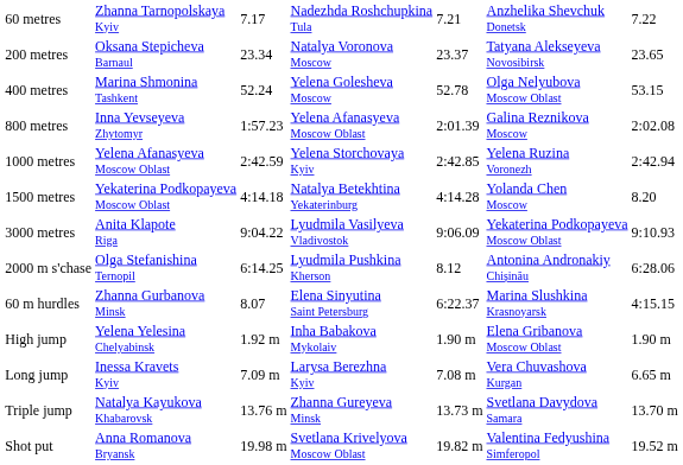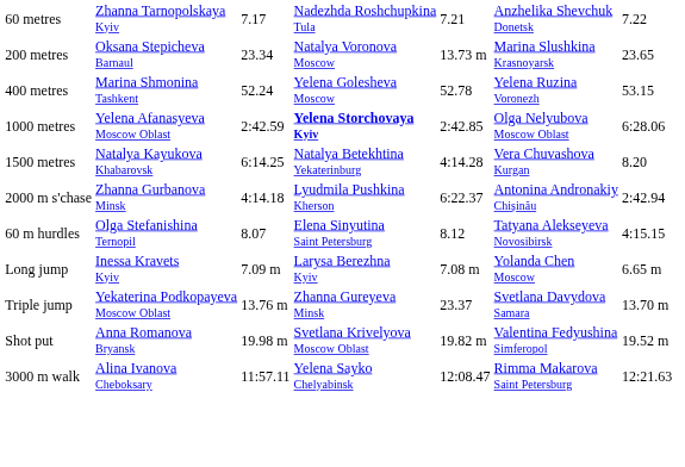 <table>
 <tr>
 <td>60 metres</td>
 <td><a href='#'>Zhanna Tarnopolskaya</a><br><small> <a href='#'>Kyiv</a></small></td>
 <td>7.17</td>
 <td><a href='#'>Nadezhda Roshchupkina</a><br><small> <a href='#'>Tula</a></small></td>
 <td>7.21</td>
 <td><a href='#'>Anzhelika Shevchuk</a><br><small> <a href='#'>Donetsk</a></small></td>
 <td>7.22</td>
 </tr>
 <tr>
 <td>200 metres</td>
 <td><a href='#'>Oksana Stepicheva</a><br><small> <a href='#'>Barnaul</a></small></td>
 <td>23.34</td>
 <td><a href='#'>Natalya Voronova</a><br><small> <a href='#'>Moscow</a></small></td>
-<td>23.37</td>
-<td><a href='#'>Tatyana Alekseyeva</a><br><small> <a href='#'>Novosibirsk</a></small></td>
+<td>13.73 m</td>
+<td><a href='#'>Marina Slushkina</a><br><small> <a href='#'>Krasnoyarsk</a></small></td>
 <td>23.65</td>
 </tr>
 <tr>
 <td>400 metres</td>
 <td><a href='#'>Marina Shmonina</a><br><small> <a href='#'>Tashkent</a></small></td>
 <td>52.24</td>
 <td><a href='#'>Yelena Golesheva</a><br><small> <a href='#'>Moscow</a></small></td>
 <td>52.78</td>
-<td><a href='#'>Olga Nelyubova</a><br><small> <a href='#'>Moscow Oblast</a></small></td>
+<td><a href='#'>Yelena Ruzina</a><br><small> <a href='#'>Voronezh</a></small></td>
 <td>53.15</td>
-</tr>
-<tr>
-<td>800 metres</td>
-<td><a href='#'>Inna Yevseyeva</a><br><small> <a href='#'>Zhytomyr</a></small></td>
-<td>1:57.23</td>
-<td><a href='#'>Yelena Afanasyeva</a><br><small> <a href='#'>Moscow Oblast</a></small></td>
-<td>2:01.39</td>
-<td><a href='#'>Galina Reznikova</a><br><small> <a href='#'>Moscow</a></small></td>
-<td>2:02.08</td>
 </tr>
 <tr>
 <td>1000 metres</td>
 <td><a href='#'>Yelena Afanasyeva</a><br><small> <a href='#'>Moscow Oblast</a></small></td>
 <td>2:42.59</td>
-<td><a href='#'>Yelena Storchovaya</a><br><small> <a href='#'>Kyiv</a></small></td>
+<td><strong><a href='#'>Yelena Storchovaya</a><br><small> <a href='#'>Kyiv</a></small></strong></td>
 <td>2:42.85</td>
-<td><a href='#'>Yelena Ruzina</a><br><small> <a href='#'>Voronezh</a></small></td>
+<td><a href='#'>Olga Nelyubova</a><br><small> <a href='#'>Moscow Oblast</a></small></td>
+<td>6:28.06</td>
+</tr>
+<tr>
+<td>1500 metres</td>
+<td><a href='#'>Natalya Kayukova</a><br><small> <a href='#'>Khabarovsk</a></small></td>
+<td>6:14.25</td>
+<td><a href='#'>Natalya Betekhtina</a><br><small> <a href='#'>Yekaterinburg</a></small></td>
+<td>4:14.28</td>
+<td><a href='#'>Vera Chuvashova</a><br><small> <a href='#'>Kurgan</a></small></td>
+<td>8.20</td>
+</tr>
+<tr>
+<td>2000 m s'chase</td>
+<td><a href='#'>Zhanna Gurbanova</a><br><small> <a href='#'>Minsk</a></small></td>
+<td>4:14.18</td>
+<td><a href='#'>Lyudmila Pushkina</a><br><small> <a href='#'>Kherson</a></small></td>
+<td>6:22.37</td>
+<td><a href='#'>Antonina Andronakiy</a><br><small> <a href='#'>Chișinău</a></small></td>
 <td>2:42.94</td>
 </tr>
 <tr>
-<td>1500 metres</td>
-<td><a href='#'>Yekaterina Podkopayeva</a><br><small> <a href='#'>Moscow Oblast</a></small></td>
-<td>4:14.18</td>
-<td><a href='#'>Natalya Betekhtina</a><br><small> <a href='#'>Yekaterinburg</a></small></td>
-<td>4:14.28</td>
-<td><a href='#'>Yolanda Chen</a><br><small> <a href='#'>Moscow</a></small></td>
-<td>8.20</td>
-</tr>
-<tr>
-<td>3000 metres</td>
-<td><a href='#'>Anita Klapote</a><br><small> <a href='#'>Riga</a></small></td>
-<td>9:04.22</td>
-<td><a href='#'>Lyudmila Vasilyeva</a><br><small> <a href='#'>Vladivostok</a></small></td>
-<td>9:06.09</td>
-<td><a href='#'>Yekaterina Podkopayeva</a><br><small> <a href='#'>Moscow Oblast</a></small></td>
-<td>9:10.93</td>
-</tr>
-<tr>
-<td>2000 m s'chase</td>
+<td>60 m hurdles</td>
 <td><a href='#'>Olga Stefanishina</a><br><small> <a href='#'>Ternopil</a></small></td>
-<td>6:14.25</td>
-<td><a href='#'>Lyudmila Pushkina</a><br><small> <a href='#'>Kherson</a></small></td>
-<td>8.12</td>
-<td><a href='#'>Antonina Andronakiy</a><br><small> <a href='#'>Chișinău</a></small></td>
-<td>6:28.06</td>
-</tr>
-<tr>
-<td>60 m hurdles</td>
-<td><a href='#'>Zhanna Gurbanova</a><br><small> <a href='#'>Minsk</a></small></td>
 <td>8.07</td>
 <td><a href='#'>Elena Sinyutina</a><br><small> <a href='#'>Saint Petersburg</a></small></td>
-<td>6:22.37</td>
-<td><a href='#'>Marina Slushkina</a><br><small> <a href='#'>Krasnoyarsk</a></small></td>
+<td>8.12</td>
+<td><a href='#'>Tatyana Alekseyeva</a><br><small> <a href='#'>Novosibirsk</a></small></td>
 <td>4:15.15</td>
-</tr>
-<tr>
-<td>High jump</td>
-<td><a href='#'>Yelena Yelesina</a><br><small> <a href='#'>Chelyabinsk</a></small></td>
-<td>1.92 m</td>
-<td><a href='#'>Inha Babakova</a><br><small> <a href='#'>Mykolaiv</a></small></td>
-<td>1.90 m</td>
-<td><a href='#'>Elena Gribanova</a><br><small> <a href='#'>Moscow Oblast</a></small></td>
-<td>1.90 m</td>
 </tr>
 <tr>
 <td>Long jump</td>
 <td><a href='#'>Inessa Kravets</a><br><small> <a href='#'>Kyiv</a></small></td>
 <td>7.09 m</td>
 <td><a href='#'>Larysa Berezhna</a><br><small> <a href='#'>Kyiv</a></small></td>
 <td>7.08 m</td>
-<td><a href='#'>Vera Chuvashova</a><br><small> <a href='#'>Kurgan</a></small></td>
+<td><a href='#'>Yolanda Chen</a><br><small> <a href='#'>Moscow</a></small></td>
 <td>6.65 m</td>
 </tr>
 <tr>
 <td>Triple jump</td>
-<td><a href='#'>Natalya Kayukova</a><br><small> <a href='#'>Khabarovsk</a></small></td>
+<td><a href='#'>Yekaterina Podkopayeva</a><br><small> <a href='#'>Moscow Oblast</a></small></td>
 <td>13.76 m</td>
 <td><a href='#'>Zhanna Gureyeva</a><br><small> <a href='#'>Minsk</a></small></td>
-<td>13.73 m</td>
+<td>23.37</td>
 <td><a href='#'>Svetlana Davydova</a><br><small> <a href='#'>Samara</a></small></td>
 <td>13.70 m</td>
 </tr>
 <tr>
 <td>Shot put</td>
 <td><a href='#'>Anna Romanova</a><br><small> <a href='#'>Bryansk</a></small></td>
 <td>19.98 m</td>
 <td><a href='#'>Svetlana Krivelyova</a><br><small> <a href='#'>Moscow Oblast</a></small></td>
 <td>19.82 m</td>
 <td><a href='#'>Valentina Fedyushina</a><br><small> <a href='#'>Simferopol</a></small></td>
 <td>19.52 m</td>
 </tr>
+<tr>
+<td>3000 m walk</td>
+<td><a href='#'>Alina Ivanova</a><br><small> <a href='#'>Cheboksary</a></small></td>
+<td>11:57.11</td>
+<td><a href='#'>Yelena Sayko</a><br><small> <a href='#'>Chelyabinsk</a></small></td>
+<td>12:08.47</td>
+<td><a href='#'>Rimma Makarova</a><br><small> <a href='#'>Saint Petersburg</a></small></td>
+<td>12:21.63</td>
+</tr>
 </table>
